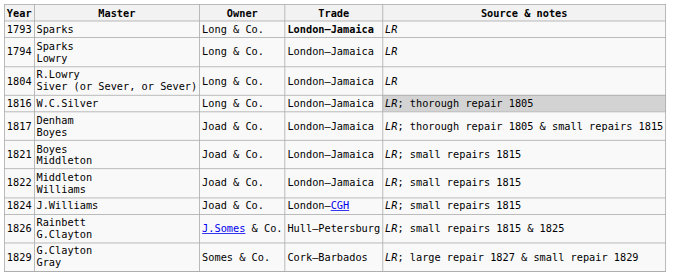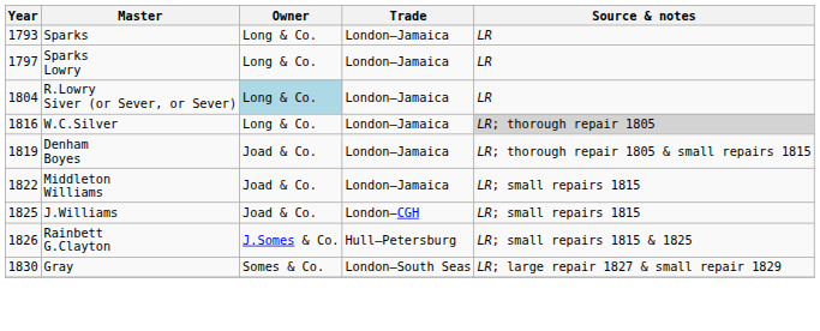 <table class=" wikitable">
 <tr>
 <th>Year</th>
 <th>Master</th>
 <th>Owner</th>
 <th>Trade</th>
 <th>Source & notes</th>
 </tr>
 <tr>
 <td>1793</td>
 <td>Sparks</td>
 <td>Long & Co.</td>
-<td><strong>London–Jamaica</strong></td>
+<td>London–Jamaica</td>
 <td><em>LR</em></td>
 </tr>
 <tr>
-<td>1794</td>
+<td>1797</td>
 <td>Sparks<br>Lowry</td>
 <td>Long & Co.</td>
 <td>London–Jamaica</td>
 <td><em>LR</em></td>
 </tr>
 <tr>
 <td>1804</td>
 <td>R.Lowry<br>Siver (or Sever, or Sever)</td>
-<td>Long & Co.</td>
+<td style="background: lightblue;">Long & Co.</td>
 <td>London–Jamaica</td>
 <td><em>LR</em></td>
 </tr>
 <tr>
 <td>1816</td>
 <td>W.C.Silver</td>
 <td>Long & Co.</td>
 <td>London–Jamaica</td>
 <td style="background: lightgrey;"><em>LR</em>; thorough repair 1805</td>
 </tr>
 <tr>
-<td>1817</td>
+<td>1819</td>
 <td>Denham<br>Boyes</td>
 <td>Joad & Co.</td>
 <td>London–Jamaica</td>
 <td><em>LR</em>; thorough repair 1805 & small repairs 1815</td>
-</tr>
-<tr>
-<td>1821</td>
-<td>Boyes<br>Middleton</td>
-<td>Joad & Co.</td>
-<td>London–Jamaica</td>
-<td><em>LR</em>; small repairs 1815</td>
 </tr>
 <tr>
 <td>1822</td>
 <td>Middleton<br>Williams</td>
 <td>Joad & Co.</td>
 <td>London–Jamaica</td>
 <td><em>LR</em>; small repairs 1815</td>
 </tr>
 <tr>
-<td>1824</td>
+<td>1825</td>
 <td>J.Williams</td>
 <td>Joad & Co.</td>
 <td>London–<a href='#'>CGH</a></td>
 <td><em>LR</em>; small repairs 1815</td>
 </tr>
 <tr>
 <td>1826</td>
 <td>Rainbett<br>G.Clayton</td>
 <td><a href='#'>J.Somes</a> & Co.</td>
 <td>Hull–Petersburg</td>
 <td><em>LR</em>; small repairs 1815 & 1825</td>
 </tr>
 <tr>
-<td>1829</td>
-<td>G.Clayton<br>Gray</td>
+<td>1830</td>
+<td>Gray</td>
 <td>Somes & Co.</td>
-<td>Cork–Barbados</td>
+<td>London–South Seas</td>
 <td><em>LR</em>; large repair 1827 & small repair 1829</td>
 </tr>
 <tr>
 </tr>
 </table>
